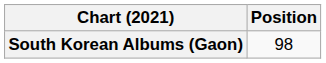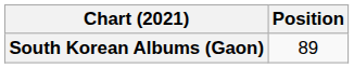 <table class="wikitable plainrowheaders" style="text-align:center">
 <tr>
 <th scope="col">Chart (2021)</th>
 <th scope="col">Position</th>
 </tr>
 <tr>
 <th scope="row">South Korean Albums (Gaon)</th>
-<td>98</td>
+<td>89</td>
 </tr>
 </table>
